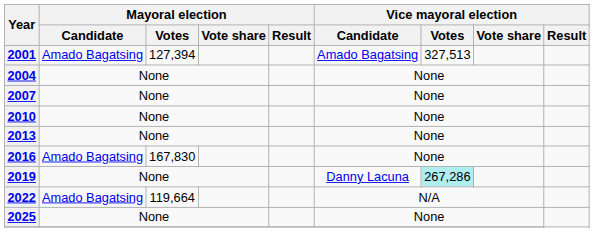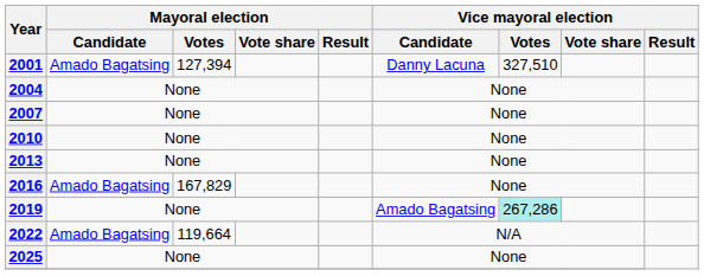 <table class="wikitable" style="text-align:center; font-size:90%">
 <tr>
 <th rowspan="2">Year</th>
 <th colspan="4">Mayoral election</th>
 <th colspan="4">Vice mayoral election</th>
 </tr>
 <tr>
 <th>Candidate</th>
 <th>Votes</th>
 <th>Vote share</th>
 <th>Result</th>
 <th>Candidate</th>
 <th>Votes</th>
 <th>Vote share</th>
 <th>Result</th>
 </tr>
 <tr>
 <th><a href='#'>2001</a></th>
 <td><a href='#'>Amado Bagatsing</a></td>
 <td>127,394</td>
 <td></td>
 <td></td>
-<td><a href='#'>Amado Bagatsing</a></td>
-<td>327,513</td>
+<td><a href='#'>Danny Lacuna</a></td>
+<td>327,510</td>
 <td></td>
 <td></td>
 </tr>
 <tr>
 <th><a href='#'>2004</a></th>
 <td colspan="3">None</td>
 <td></td>
 <td colspan="3">None</td>
 <td></td>
 </tr>
 <tr>
 <th><a href='#'>2007</a></th>
 <td colspan="3">None</td>
 <td></td>
 <td colspan="3">None</td>
 <td></td>
 </tr>
 <tr>
 <th><a href='#'>2010</a></th>
 <td colspan="3">None</td>
 <td></td>
 <td colspan="3">None</td>
 <td></td>
 </tr>
 <tr>
 <th><a href='#'>2013</a></th>
 <td colspan="3">None</td>
 <td></td>
 <td colspan="3">None</td>
 <td></td>
 </tr>
 <tr>
 <th><a href='#'>2016</a></th>
 <td><a href='#'>Amado Bagatsing</a></td>
-<td>167,830</td>
+<td>167,829</td>
 <td></td>
 <td></td>
 <td colspan="3">None</td>
 <td></td>
 </tr>
 <tr>
 <th><a href='#'>2019</a></th>
 <td colspan="3">None</td>
 <td></td>
-<td><a href='#'>Danny Lacuna</a></td>
+<td><a href='#'>Amado Bagatsing</a></td>
 <td style="background: paleturquoise;">267,286</td>
 <td></td>
 <td></td>
 </tr>
 <tr>
 <th><a href='#'>2022</a></th>
 <td><a href='#'>Amado Bagatsing</a></td>
 <td>119,664</td>
 <td></td>
 <td></td>
 <td colspan="3">N/A</td>
 <td></td>
 </tr>
 <tr>
 <th><a href='#'>2025</a></th>
 <td colspan="3">None</td>
 <td></td>
 <td colspan="3">None</td>
 </tr>
 <tr>
 </tr>
 </table>
